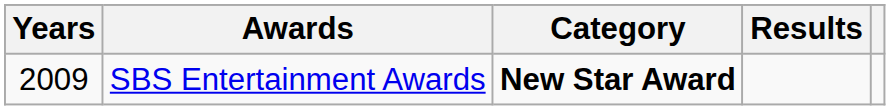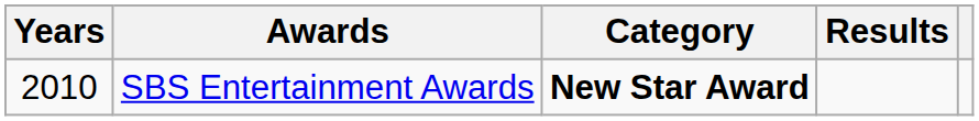 <table class="wikitable" border="1">
 <tr>
 <th><strong>Years</strong></th>
 <th>Awards</th>
 <th scope="col">Category</th>
 <th scope="col">Results</th>
 <th></th>
 </tr>
 <tr>
-<td style="text-align:center">2009</td>
+<td style="text-align:center">2010</td>
 <td><a href='#'>SBS Entertainment Awards</a></td>
 <td><strong>New Star Award</strong></td>
 <td></td>
 <td style="text-align:center"></td>
 </tr>
 </table>
